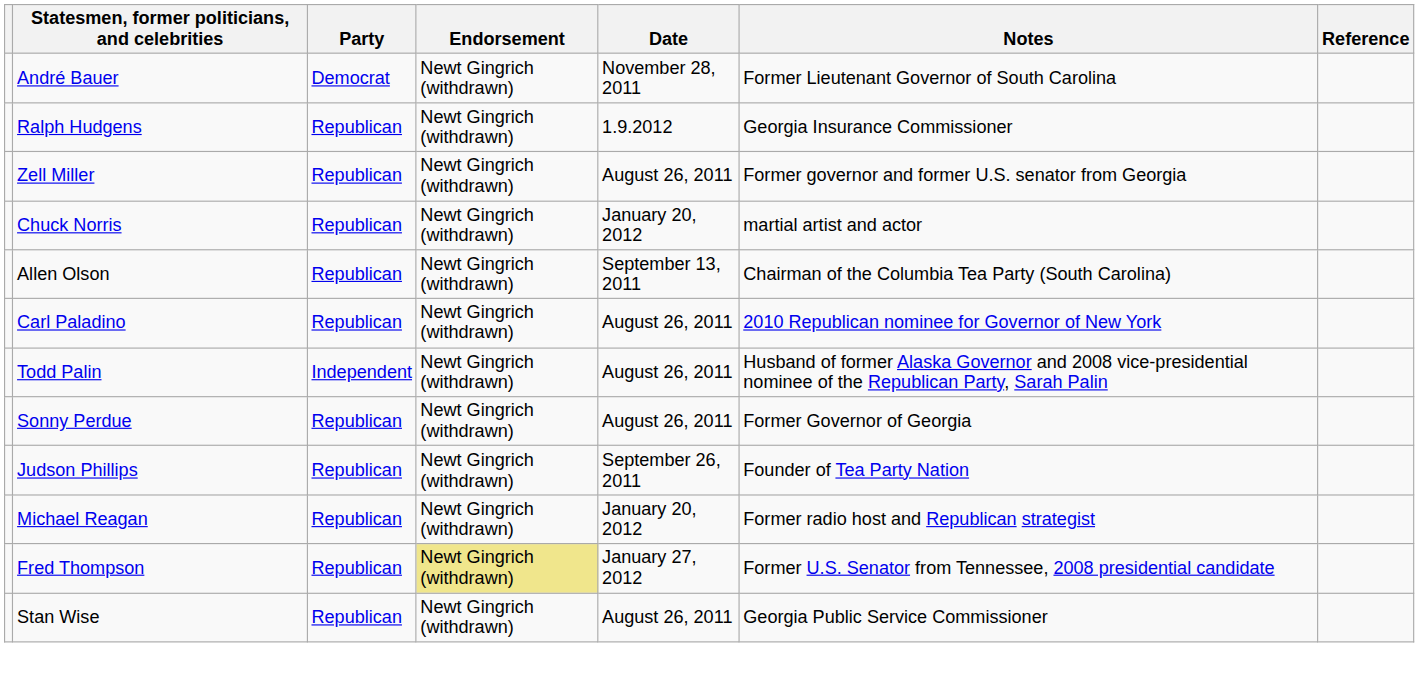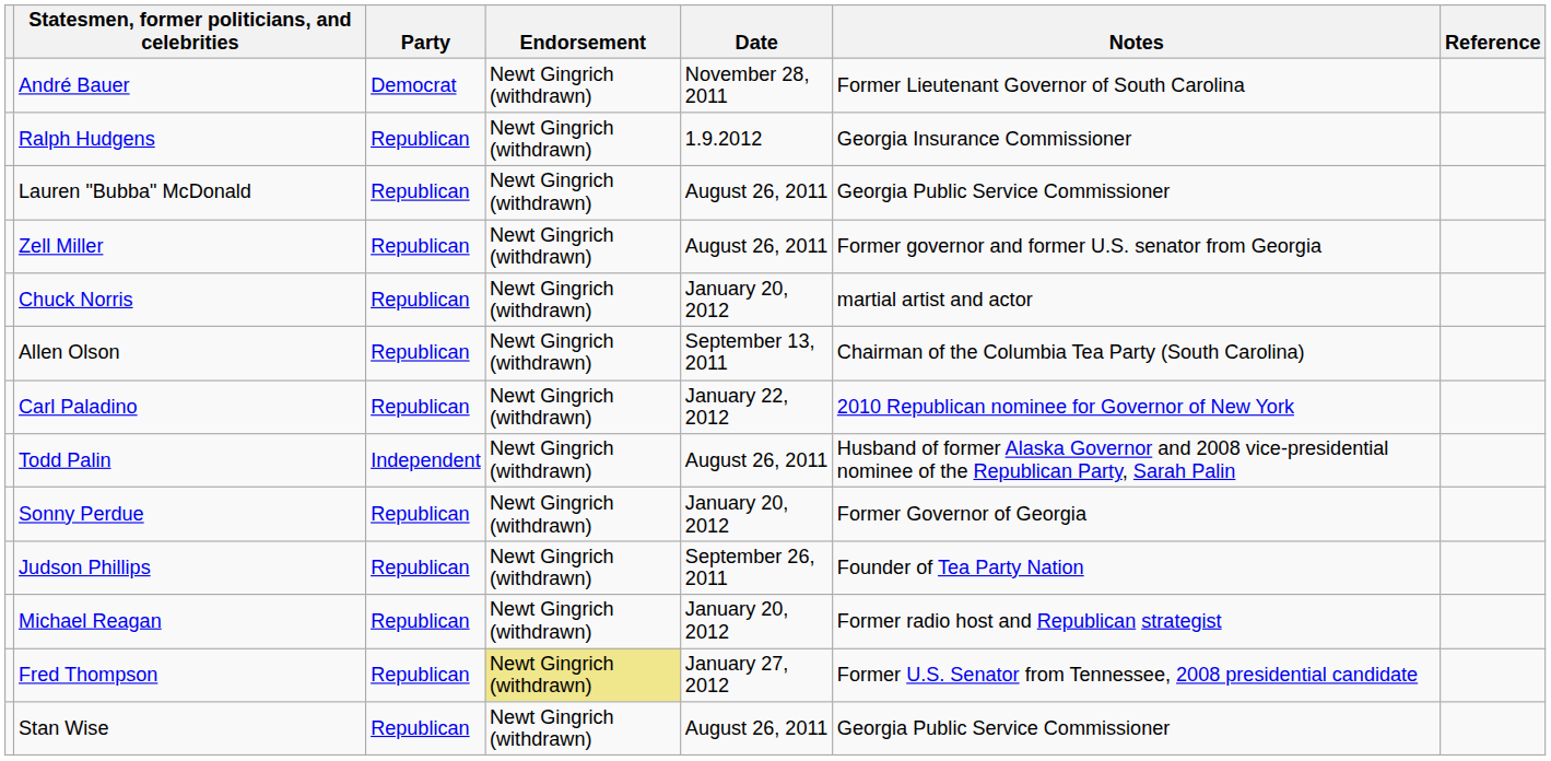 <table class="wikitable sortable">
 <tr valign=bottom>
 <th class="unsortable"></th>
 <th>Statesmen, former politicians, and celebrities</th>
 <th>Party</th>
 <th>Endorsement</th>
 <th data-sort-type="date">Date</th>
 <th>Notes</th>
 <th class="unsortable">Reference</th>
 </tr>
 <tr>
 <td></td>
 <td nowrap><a href='#'>André Bauer</a></td>
 <td><a href='#'>Democrat</a></td>
 <td>Newt Gingrich (withdrawn)</td>
 <td>November 28, 2011</td>
 <td>Former Lieutenant Governor of South Carolina</td>
 <td></td>
 </tr>
 <tr>
 <td></td>
 <td nowrap><a href='#'>Ralph Hudgens</a></td>
 <td><a href='#'>Republican</a></td>
 <td>Newt Gingrich (withdrawn)</td>
 <td>1.9.2012</td>
 <td>Georgia Insurance Commissioner</td>
+<td></td>
+</tr>
+<tr>
+<td></td>
+<td nowrap>Lauren "Bubba" McDonald</td>
+<td><a href='#'>Republican</a></td>
+<td>Newt Gingrich (withdrawn)</td>
+<td>August 26, 2011</td>
+<td>Georgia Public Service Commissioner</td>
 <td></td>
 </tr>
 <tr>
 <td></td>
 <td nowrap><a href='#'>Zell Miller</a></td>
 <td><a href='#'>Republican</a></td>
 <td>Newt Gingrich (withdrawn)</td>
 <td>August 26, 2011</td>
 <td>Former governor and former U.S. senator from Georgia</td>
 <td></td>
 </tr>
 <tr>
 <td></td>
 <td nowrap><a href='#'>Chuck Norris</a></td>
 <td><a href='#'>Republican</a></td>
 <td>Newt Gingrich (withdrawn)</td>
 <td>January 20, 2012</td>
 <td>martial artist and actor</td>
 <td></td>
 </tr>
 <tr>
 <td></td>
 <td nowrap>Allen Olson</td>
 <td><a href='#'>Republican</a></td>
 <td>Newt Gingrich (withdrawn)</td>
 <td>September 13, 2011</td>
 <td>Chairman of the Columbia Tea Party (South Carolina)</td>
 <td></td>
 </tr>
 <tr>
 <td></td>
 <td nowrap><a href='#'>Carl Paladino</a></td>
 <td><a href='#'>Republican</a></td>
 <td>Newt Gingrich (withdrawn)</td>
-<td>August 26, 2011</td>
+<td>January 22, 2012</td>
 <td><a href='#'>2010 Republican nominee for Governor of New York</a></td>
 <td></td>
 </tr>
 <tr>
 <td></td>
 <td nowrap><a href='#'>Todd Palin</a></td>
 <td><a href='#'>Independent</a></td>
 <td>Newt Gingrich (withdrawn)</td>
 <td>August 26, 2011</td>
 <td>Husband of former <a href='#'>Alaska Governor</a> and 2008 vice-presidential nominee of the <a href='#'>Republican Party</a>, <a href='#'>Sarah Palin</a></td>
 <td></td>
 </tr>
 <tr>
 <td></td>
 <td nowrap><a href='#'>Sonny Perdue</a></td>
 <td><a href='#'>Republican</a></td>
 <td>Newt Gingrich (withdrawn)</td>
-<td>August 26, 2011</td>
+<td>January 20, 2012</td>
 <td>Former Governor of Georgia</td>
 <td></td>
 </tr>
 <tr>
 <td></td>
 <td nowrap><a href='#'>Judson Phillips</a></td>
 <td><a href='#'>Republican</a></td>
 <td>Newt Gingrich (withdrawn)</td>
 <td>September 26, 2011</td>
 <td>Founder of <a href='#'>Tea Party Nation</a></td>
 <td></td>
 </tr>
 <tr>
 <td></td>
 <td nowrap><a href='#'>Michael Reagan</a></td>
 <td><a href='#'>Republican</a></td>
 <td>Newt Gingrich (withdrawn)</td>
 <td>January 20, 2012</td>
 <td>Former radio host and <a href='#'>Republican</a> <a href='#'>strategist</a></td>
 <td></td>
 </tr>
 <tr>
 <td></td>
 <td nowrap><a href='#'>Fred Thompson</a></td>
 <td><a href='#'>Republican</a></td>
 <td style="background: khaki;">Newt Gingrich (withdrawn)</td>
 <td>January 27, 2012</td>
 <td>Former <a href='#'>U.S. Senator</a> from Tennessee, <a href='#'>2008 presidential candidate</a></td>
 <td></td>
 </tr>
 <tr>
 <td></td>
 <td nowrap>Stan Wise</td>
 <td><a href='#'>Republican</a></td>
 <td>Newt Gingrich (withdrawn)</td>
 <td>August 26, 2011</td>
 <td>Georgia Public Service Commissioner</td>
 <td></td>
 </tr>
 </table>
